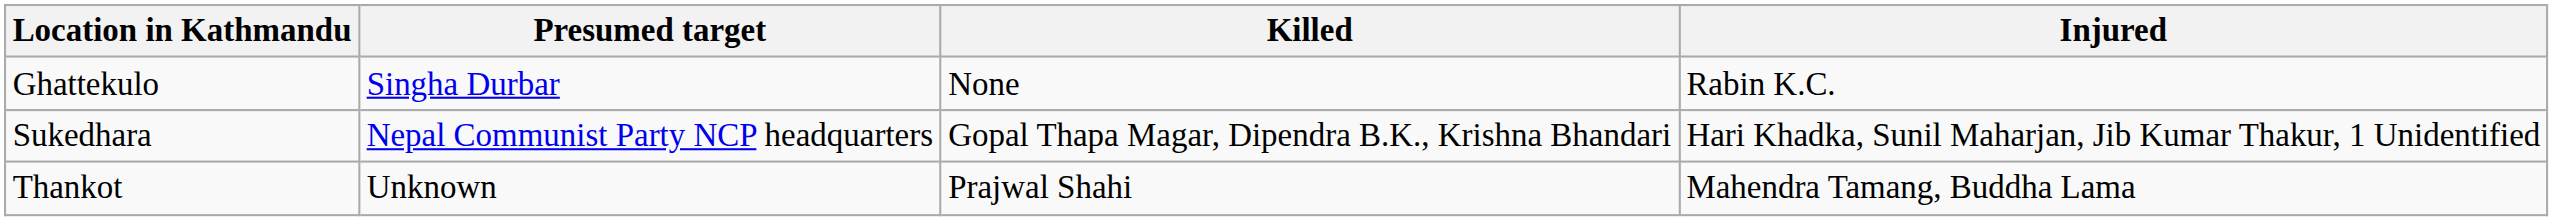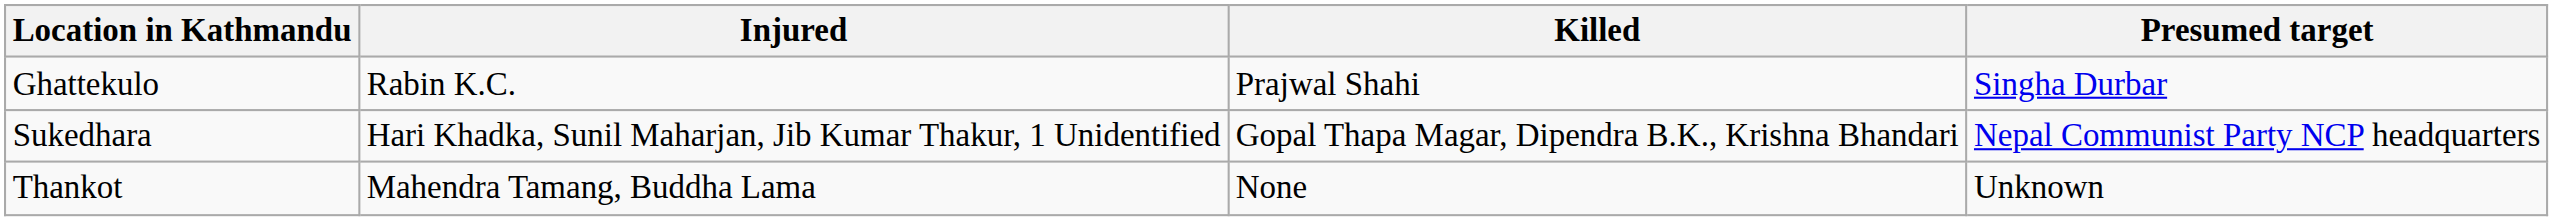 <table class="wikitable">
 <tr>
 <th>Location in Kathmandu</th>
+<th>Injured</th>
+<th>Killed</th>
 <th>Presumed target</th>
-<th>Killed</th>
-<th>Injured</th>
 </tr>
 <tr>
 <td>Ghattekulo</td>
+<td>Rabin K.C.</td>
+<td>Prajwal Shahi</td>
 <td><a href='#'>Singha Durbar</a></td>
-<td>None</td>
-<td>Rabin K.C.</td>
 </tr>
 <tr>
 <td>Sukedhara</td>
+<td>Hari Khadka, Sunil Maharjan, Jib Kumar Thakur, 1 Unidentified</td>
+<td>Gopal Thapa Magar, Dipendra B.K., Krishna Bhandari</td>
 <td><a href='#'>Nepal Communist Party NCP</a> headquarters</td>
-<td>Gopal Thapa Magar, Dipendra B.K., Krishna Bhandari</td>
-<td>Hari Khadka, Sunil Maharjan, Jib Kumar Thakur, 1 Unidentified</td>
 </tr>
 <tr>
 <td>Thankot</td>
+<td>Mahendra Tamang, Buddha Lama</td>
+<td>None</td>
 <td>Unknown</td>
-<td>Prajwal Shahi</td>
-<td>Mahendra Tamang, Buddha Lama</td>
 </tr>
 </table>
